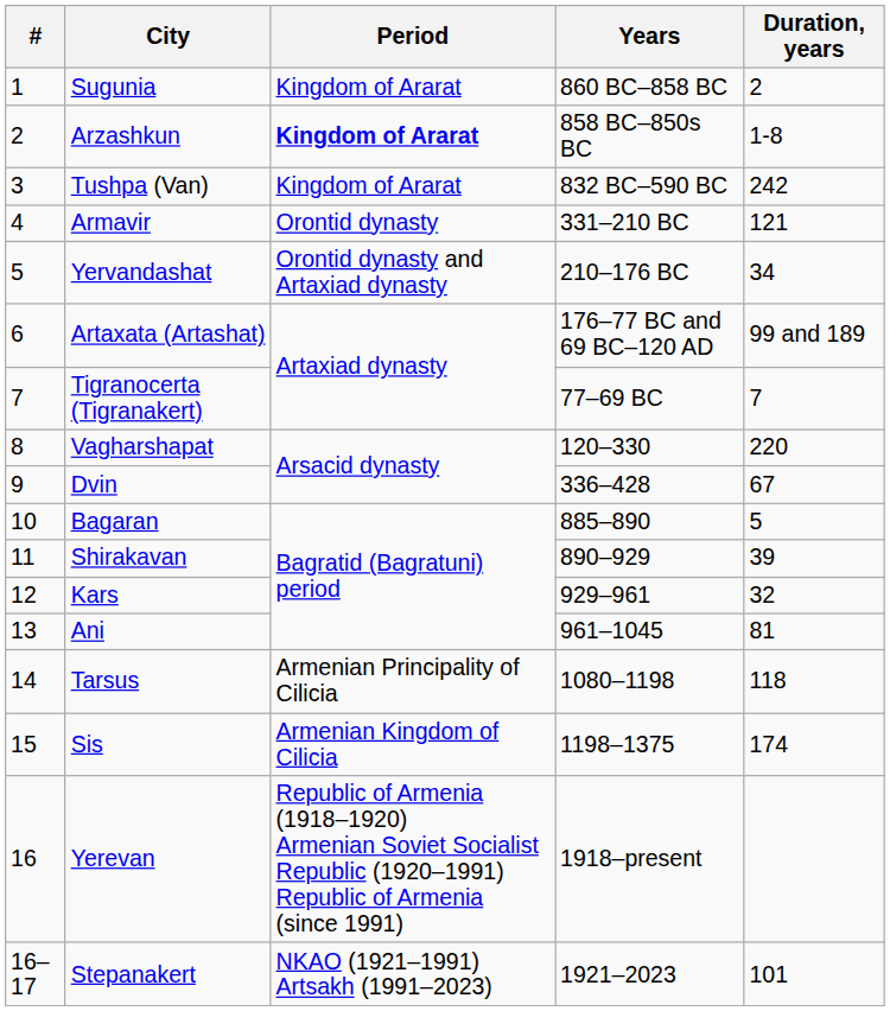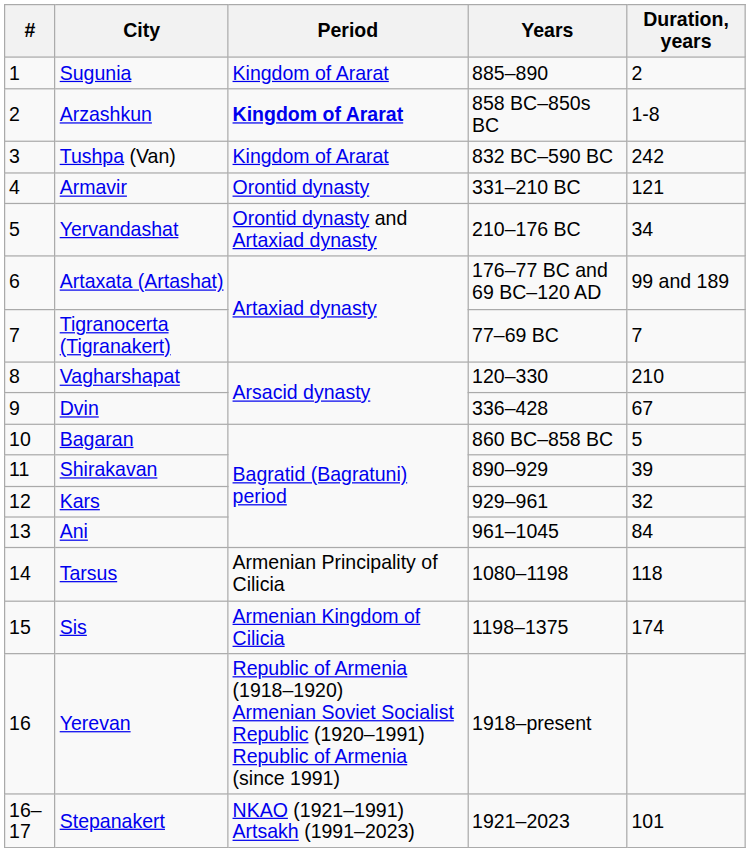 <table class="wikitable">
 <tr>
 <th>#</th>
 <th>City</th>
 <th>Period</th>
 <th>Years</th>
 <th>Duration, years</th>
 </tr>
 <tr>
 <td>1</td>
 <td><a href='#'>Sugunia</a></td>
 <td><a href='#'>Kingdom of Ararat</a></td>
-<td>860 BC–858 BC</td>
+<td>885–890</td>
 <td>2</td>
 </tr>
 <tr>
 <td>2</td>
 <td><a href='#'>Arzashkun</a></td>
 <td><strong><a href='#'>Kingdom of Ararat</a></strong></td>
 <td>858 BC–850s BC</td>
 <td>1-8</td>
 </tr>
 <tr>
 <td>3</td>
 <td><a href='#'>Tushpa</a> (Van)</td>
 <td><a href='#'>Kingdom of Ararat</a></td>
 <td>832 BC–590 BC</td>
 <td>242</td>
 </tr>
 <tr>
 <td>4</td>
 <td><a href='#'>Armavir</a></td>
 <td><a href='#'>Orontid dynasty</a></td>
 <td>331–210 BC</td>
 <td>121</td>
 </tr>
 <tr>
 <td>5</td>
 <td><a href='#'>Yervandashat</a></td>
 <td><a href='#'>Orontid dynasty</a> and <a href='#'>Artaxiad dynasty</a></td>
 <td>210–176 BC</td>
 <td>34</td>
 </tr>
 <tr>
 <td>6</td>
 <td><a href='#'>Artaxata (Artashat)</a></td>
 <td rowspan="2"><a href='#'>Artaxiad dynasty</a></td>
 <td>176–77 BC and 69 BC–120 AD</td>
 <td>99 and 189</td>
 </tr>
 <tr>
 <td>7</td>
 <td><a href='#'>Tigranocerta (Tigranakert)</a></td>
 <td>77–69 BC</td>
 <td>7</td>
 </tr>
 <tr>
 <td>8</td>
 <td><a href='#'>Vagharshapat</a></td>
 <td rowspan="2"><a href='#'>Arsacid dynasty</a></td>
 <td>120–330</td>
-<td>220</td>
+<td>210</td>
 </tr>
 <tr>
 <td>9</td>
 <td><a href='#'>Dvin</a></td>
 <td>336–428</td>
 <td>67</td>
 </tr>
 <tr>
 <td>10</td>
 <td><a href='#'>Bagaran</a></td>
 <td rowspan="4"><a href='#'>Bagratid (Bagratuni) period</a></td>
-<td>885–890</td>
+<td>860 BC–858 BC</td>
 <td>5</td>
 </tr>
 <tr>
 <td>11</td>
 <td><a href='#'>Shirakavan</a></td>
 <td>890–929</td>
 <td>39</td>
 </tr>
 <tr>
 <td>12</td>
 <td><a href='#'>Kars</a></td>
 <td>929–961</td>
 <td>32</td>
 </tr>
 <tr>
 <td>13</td>
 <td><a href='#'>Ani</a></td>
 <td>961–1045</td>
-<td>81</td>
+<td>84</td>
 </tr>
 <tr>
 <td>14</td>
 <td><a href='#'>Tarsus</a></td>
 <td>Armenian Principality of Cilicia</td>
 <td>1080–1198</td>
 <td>118</td>
 </tr>
 <tr>
 <td>15</td>
 <td><a href='#'>Sis</a></td>
 <td><a href='#'>Armenian Kingdom of Cilicia</a></td>
 <td>1198–1375</td>
 <td>174</td>
 </tr>
 <tr>
 <td>16</td>
 <td><a href='#'>Yerevan</a></td>
 <td><a href='#'>Republic of Armenia</a> (1918–1920)<br><a href='#'>Armenian Soviet Socialist Republic</a> (1920–1991) <br><a href='#'>Republic of Armenia</a> (since 1991)</td>
 <td>1918–present</td>
 <td></td>
 </tr>
 <tr>
 <td>16–17</td>
 <td><a href='#'>Stepanakert</a></td>
 <td><a href='#'>NKAO</a> (1921–1991)<br> <a href='#'>Artsakh</a> (1991–2023)</td>
 <td>1921–2023</td>
 <td>101</td>
 </tr>
 </table>
